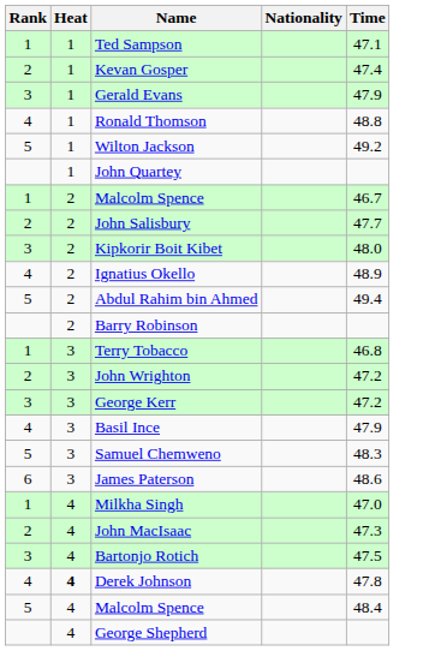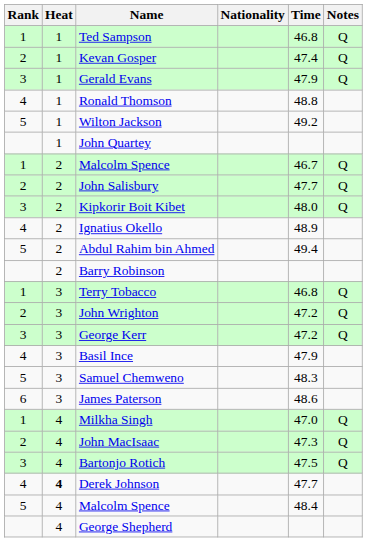 <table class="wikitable sortable" style="text-align:center">
 <tr>
 <th>Rank</th>
 <th>Heat</th>
 <th>Name</th>
 <th>Nationality</th>
 <th>Time</th>
+<th>Notes</th>
 </tr>
 <tr bgcolor=ccffcc>
 <td>1</td>
 <td>1</td>
 <td align=left><a href='#'>Ted Sampson</a></td>
 <td align=left></td>
-<td>47.1</td>
+<td>46.8</td>
+<td>Q</td>
 </tr>
 <tr bgcolor=ccffcc>
 <td>2</td>
 <td>1</td>
 <td align=left><a href='#'>Kevan Gosper</a></td>
 <td align=left></td>
 <td>47.4</td>
+<td>Q</td>
 </tr>
 <tr bgcolor=ccffcc>
 <td>3</td>
 <td>1</td>
 <td align=left><a href='#'>Gerald Evans</a></td>
 <td align=left></td>
 <td>47.9</td>
+<td>Q</td>
 </tr>
 <tr>
 <td>4</td>
 <td>1</td>
 <td align=left><a href='#'>Ronald Thomson</a></td>
 <td align=left></td>
 <td>48.8</td>
+<td></td>
 </tr>
 <tr>
 <td>5</td>
 <td>1</td>
 <td align=left><a href='#'>Wilton Jackson</a></td>
 <td align=left></td>
 <td>49.2</td>
+<td></td>
 </tr>
 <tr>
 <td></td>
 <td>1</td>
 <td align=left><a href='#'>John Quartey</a></td>
 <td align=left></td>
+<td></td>
 <td></td>
 </tr>
 <tr bgcolor=ccffcc>
 <td>1</td>
 <td>2</td>
 <td align=left><a href='#'>Malcolm Spence</a></td>
 <td align=left></td>
 <td>46.7</td>
+<td>Q</td>
 </tr>
 <tr bgcolor=ccffcc>
 <td>2</td>
 <td>2</td>
 <td align=left><a href='#'>John Salisbury</a></td>
 <td align=left></td>
 <td>47.7</td>
+<td>Q</td>
 </tr>
 <tr bgcolor=ccffcc>
 <td>3</td>
 <td>2</td>
 <td align=left><a href='#'>Kipkorir Boit Kibet</a></td>
 <td align=left></td>
 <td>48.0</td>
+<td>Q</td>
 </tr>
 <tr>
 <td>4</td>
 <td>2</td>
 <td align=left><a href='#'>Ignatius Okello</a></td>
 <td align=left></td>
 <td>48.9</td>
+<td></td>
 </tr>
 <tr>
 <td>5</td>
 <td>2</td>
 <td align=left><a href='#'>Abdul Rahim bin Ahmed</a></td>
 <td align=left></td>
 <td>49.4</td>
+<td></td>
 </tr>
 <tr>
 <td></td>
 <td>2</td>
 <td align=left><a href='#'>Barry Robinson</a></td>
 <td align=left></td>
+<td></td>
 <td></td>
 </tr>
 <tr bgcolor=ccffcc>
 <td>1</td>
 <td>3</td>
 <td align=left><a href='#'>Terry Tobacco</a></td>
 <td align=left></td>
 <td>46.8</td>
+<td>Q</td>
 </tr>
 <tr bgcolor=ccffcc>
 <td>2</td>
 <td>3</td>
 <td align=left><a href='#'>John Wrighton</a></td>
 <td align=left></td>
 <td>47.2</td>
+<td>Q</td>
 </tr>
 <tr bgcolor=ccffcc>
 <td>3</td>
 <td>3</td>
 <td align=left><a href='#'>George Kerr</a></td>
 <td align=left></td>
 <td>47.2</td>
+<td>Q</td>
 </tr>
 <tr>
 <td>4</td>
 <td>3</td>
 <td align=left><a href='#'>Basil Ince</a></td>
 <td align=left></td>
 <td>47.9</td>
+<td></td>
 </tr>
 <tr>
 <td>5</td>
 <td>3</td>
 <td align=left><a href='#'>Samuel Chemweno</a></td>
 <td align=left></td>
 <td>48.3</td>
+<td></td>
 </tr>
 <tr>
 <td>6</td>
 <td>3</td>
 <td align=left><a href='#'>James Paterson</a></td>
 <td align=left></td>
 <td>48.6</td>
+<td></td>
 </tr>
 <tr bgcolor=ccffcc>
 <td>1</td>
 <td>4</td>
 <td align=left><a href='#'>Milkha Singh</a></td>
 <td align=left></td>
 <td>47.0</td>
+<td>Q</td>
 </tr>
 <tr bgcolor=ccffcc>
 <td>2</td>
 <td>4</td>
 <td align=left><a href='#'>John MacIsaac</a></td>
 <td align=left></td>
 <td>47.3</td>
+<td>Q</td>
 </tr>
 <tr bgcolor=ccffcc>
 <td>3</td>
 <td>4</td>
 <td align=left><a href='#'>Bartonjo Rotich</a></td>
 <td align=left></td>
 <td>47.5</td>
+<td>Q</td>
 </tr>
 <tr>
 <td>4</td>
 <td><strong>4</strong></td>
 <td align=left><a href='#'>Derek Johnson</a></td>
 <td align=left></td>
-<td>47.8</td>
+<td>47.7</td>
+<td></td>
 </tr>
 <tr>
 <td>5</td>
 <td>4</td>
 <td align=left><a href='#'>Malcolm Spence</a></td>
 <td align=left></td>
 <td>48.4</td>
+<td></td>
 </tr>
 <tr>
 <td></td>
 <td>4</td>
 <td align=left><a href='#'>George Shepherd</a></td>
 <td align=left></td>
 <td></td>
+<td></td>
 </tr>
 </table>
